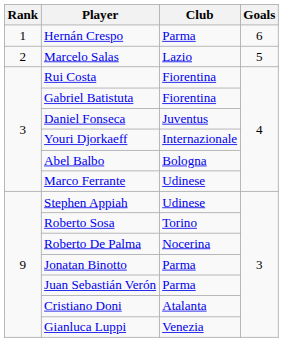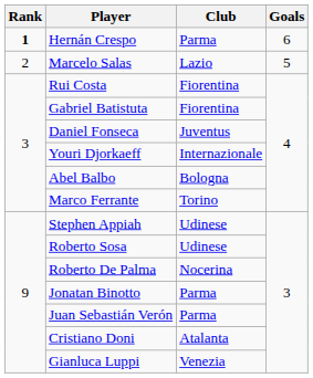 <table class="wikitable sortable" style="text-align:center">
 <tr>
 <th>Rank</th>
 <th>Player</th>
 <th>Club</th>
 <th>Goals</th>
 </tr>
 <tr>
-<td>1</td>
+<td><strong>1</strong></td>
 <td align="left"><strong></strong> <a href='#'>Hernán Crespo</a></td>
 <td align="left"><a href='#'>Parma</a></td>
 <td>6</td>
 </tr>
 <tr>
 <td>2</td>
 <td align="left"><strong></strong> <a href='#'>Marcelo Salas</a></td>
 <td align="left"><a href='#'>Lazio</a></td>
 <td>5</td>
 </tr>
 <tr>
 <td rowspan="6">3</td>
 <td align="left"><strong></strong> <a href='#'>Rui Costa</a></td>
 <td align="left"><a href='#'>Fiorentina</a></td>
 <td rowspan="6">4</td>
 </tr>
 <tr>
 <td align="left"><strong></strong> <a href='#'>Gabriel Batistuta</a></td>
 <td align="left"><a href='#'>Fiorentina</a></td>
 </tr>
 <tr>
 <td align="left"><strong></strong> <a href='#'>Daniel Fonseca</a></td>
 <td align="left"><a href='#'>Juventus</a></td>
 </tr>
 <tr>
 <td align="left"><strong></strong> <a href='#'>Youri Djorkaeff</a></td>
 <td align="left"><a href='#'>Internazionale</a></td>
 </tr>
 <tr>
 <td align="left"><strong></strong> <a href='#'>Abel Balbo</a></td>
 <td align="left"><a href='#'>Bologna</a></td>
 </tr>
 <tr>
 <td align="left"><strong></strong> <a href='#'>Marco Ferrante</a></td>
-<td align="left"><a href='#'>Udinese</a></td>
+<td align="left"><a href='#'>Torino</a></td>
 </tr>
 <tr>
 <td rowspan="7">9</td>
 <td align="left"><strong></strong> <a href='#'>Stephen Appiah</a></td>
 <td align="left"><a href='#'>Udinese</a></td>
 <td rowspan="7">3</td>
 </tr>
 <tr>
 <td align="left"><strong></strong> <a href='#'>Roberto Sosa</a></td>
-<td align="left"><a href='#'>Torino</a></td>
+<td align="left"><a href='#'>Udinese</a></td>
 </tr>
 <tr>
 <td align="left"><strong></strong> <a href='#'>Roberto De Palma</a></td>
 <td align="left"><a href='#'>Nocerina</a></td>
 </tr>
 <tr>
 <td align="left"><strong></strong> <a href='#'>Jonatan Binotto</a></td>
 <td align="left"><a href='#'>Parma</a></td>
 </tr>
 <tr>
 <td align="left"><strong></strong> <a href='#'>Juan Sebastián Verón</a></td>
 <td align="left"><a href='#'>Parma</a></td>
 </tr>
 <tr>
 <td align="left"><strong></strong> <a href='#'>Cristiano Doni</a></td>
 <td align="left"><a href='#'>Atalanta</a></td>
 </tr>
 <tr>
 <td align="left"><strong></strong> <a href='#'>Gianluca Luppi</a></td>
 <td align="left"><a href='#'>Venezia</a></td>
 </tr>
 </table>
